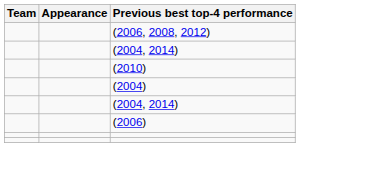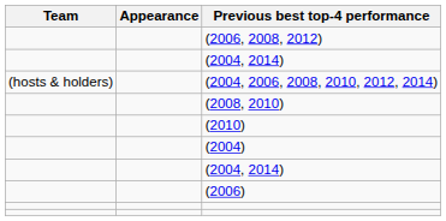 <table class="wikitable sortable" style="text-align: left;">
 <tr>
 <th>Team</th>
 <th>Appearance</th>
 <th>Previous best top-4 performance</th>
 </tr>
 <tr>
 <td></td>
 <td></td>
 <td> (<a href='#'>2006</a>, <a href='#'>2008</a>, <a href='#'>2012</a>)</td>
 </tr>
 <tr>
 <td></td>
 <td></td>
 <td> (<a href='#'>2004</a>, <a href='#'>2014</a>)</td>
+</tr>
+<tr>
+<td> (hosts & holders)</td>
+<td></td>
+<td> (<a href='#'>2004</a>, <a href='#'>2006</a>, <a href='#'>2008</a>, <a href='#'>2010</a>, <a href='#'>2012</a>, <a href='#'>2014</a>)</td>
+</tr>
+<tr>
+<td></td>
+<td></td>
+<td> (<a href='#'>2008</a>, <a href='#'>2010</a>)</td>
 </tr>
 <tr>
 <td></td>
 <td></td>
 <td> (<a href='#'>2010</a>)</td>
 </tr>
 <tr>
 <td></td>
 <td></td>
 <td> (<a href='#'>2004</a>)</td>
 </tr>
 <tr>
 <td></td>
 <td></td>
 <td> (<a href='#'>2004</a>, <a href='#'>2014</a>)</td>
 </tr>
 <tr>
 <td></td>
 <td></td>
 <td> (<a href='#'>2006</a>)</td>
 </tr>
 <tr>
 <td></td>
 <td></td>
 <td></td>
 </tr>
 <tr>
 <td></td>
 <td></td>
 <td></td>
 </tr>
 </table>
